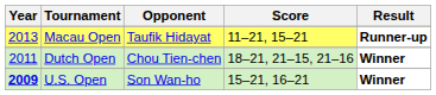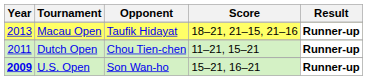 <table class="sortable wikitable" style="font-size: 95%;">
 <tr>
 <th>Year</th>
 <th>Tournament</th>
 <th>Opponent</th>
 <th>Score</th>
 <th>Result</th>
 </tr>
 <tr>
 </tr>
 <tr style="background:#FFFF67">
 <td align="center"><a href='#'>2013</a></td>
 <td align="left"><a href='#'>Macau Open</a></td>
 <td align="left"> <a href='#'>Taufik Hidayat</a></td>
-<td align="left">11–21, 15–21</td>
+<td align="left">18–21, 21–15, 21–16</td>
 <td style="text-align:left; background:white"> <strong>Runner-up</strong></td>
 </tr>
 <tr>
 </tr>
 <tr style="background:#D4F1C5">
 <td align="center"><a href='#'>2011</a></td>
 <td align="left"><a href='#'>Dutch Open</a></td>
 <td align="left"> <a href='#'>Chou Tien-chen</a></td>
-<td align="left">18–21, 21–15, 21–16</td>
-<td style="text-align:left; background:white"> <strong>Winner</strong></td>
+<td align="left">11–21, 15–21</td>
+<td style="text-align:left; background:white"> <strong>Runner-up</strong></td>
 </tr>
 <tr>
 </tr>
 <tr style="background:#D4F1C5">
 <td align="center"><strong><a href='#'>2009</a></strong></td>
 <td align="left"><a href='#'>U.S. Open</a></td>
 <td align="left"> <a href='#'>Son Wan-ho</a></td>
 <td align="left">15–21, 16–21</td>
-<td style="text-align:left; background:white"> <strong>Winner</strong></td>
+<td style="text-align:left; background:white"> <strong>Runner-up</strong></td>
 </tr>
 </table>
